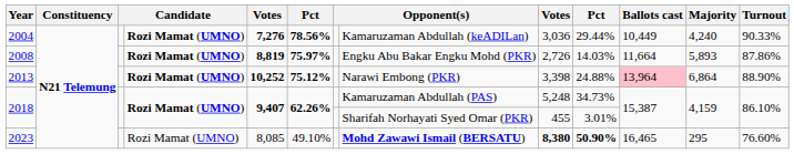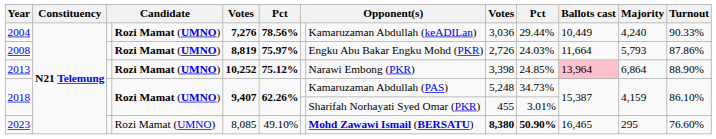 <table class="wikitable" style="margin:0.5em ; font-size:95%">
 <tr>
 <th>Year</th>
 <th>Constituency</th>
 <th colspan=2>Candidate</th>
 <th>Votes</th>
 <th>Pct</th>
 <th colspan=2>Opponent(s)</th>
 <th>Votes</th>
 <th>Pct</th>
 <th>Ballots cast</th>
 <th>Majority</th>
 <th>Turnout</th>
 </tr>
 <tr>
 <td><a href='#'>2004</a></td>
 <td rowspan=6><strong>N21 <a href='#'>Telemung</a></strong></td>
 <td></td>
 <td><strong>Rozi Mamat</strong> (<a href='#'><strong>UMNO</strong></a>)</td>
 <td align="right"><strong>7,276</strong></td>
 <td><strong>78.56%</strong></td>
 <td></td>
 <td>Kamaruzaman Abdullah (<a href='#'>keADILan</a>)</td>
 <td align="right">3,036</td>
 <td>29.44%</td>
 <td>10,449</td>
 <td>4,240</td>
 <td>90.33%</td>
 </tr>
 <tr>
 <td><a href='#'>2008</a></td>
 <td></td>
 <td><strong>Rozi Mamat</strong> (<a href='#'><strong>UMNO</strong></a>)</td>
 <td align="right"><strong>8,819</strong></td>
 <td><strong>75.97%</strong></td>
 <td></td>
 <td>Engku Abu Bakar Engku Mohd (<a href='#'>PKR</a>)</td>
 <td align="right">2,726</td>
-<td>14.03%</td>
+<td>24.03%</td>
 <td>11,664</td>
-<td>5,893</td>
+<td>5,793</td>
 <td>87.86%</td>
 </tr>
 <tr>
 <td><a href='#'>2013</a></td>
 <td></td>
 <td><strong>Rozi Mamat</strong> (<a href='#'><strong>UMNO</strong></a>)</td>
 <td align="right"><strong>10,252</strong></td>
 <td><strong>75.12%</strong></td>
 <td></td>
 <td>Narawi Embong (<a href='#'>PKR</a>)</td>
 <td align="right">3,398</td>
-<td>24.88%</td>
+<td>24.85%</td>
 <td style="background: pink;">13,964</td>
 <td>6,864</td>
 <td>88.90%</td>
 </tr>
 <tr>
 <td rowspan=2><a href='#'>2018</a></td>
 <td rowspan=2 ></td>
 <td rowspan=2><strong>Rozi Mamat</strong> (<a href='#'><strong>UMNO</strong></a>)</td>
 <td rowspan=2 align="right"><strong>9,407</strong></td>
 <td rowspan=2><strong>62.26%</strong></td>
 <td></td>
 <td>Kamaruzaman Abdullah (<a href='#'>PAS</a>)</td>
 <td align="right">5,248</td>
 <td>34.73%</td>
 <td rowspan=2>15,387</td>
 <td rowspan=2>4,159</td>
 <td rowspan=2>86.10%</td>
 </tr>
 <tr>
 <td></td>
 <td>Sharifah Norhayati Syed Omar (<a href='#'>PKR</a>)</td>
 <td align="right">455</td>
 <td align="right">3.01%</td>
 </tr>
 <tr>
 <td><a href='#'>2023</a></td>
 <td></td>
 <td>Rozi Mamat (<a href='#'>UMNO</a>)</td>
 <td align="right">8,085</td>
 <td align="right">49.10%</td>
 <td></td>
 <td><strong><a href='#'>Mohd Zawawi Ismail</a></strong> (<a href='#'><strong>BERSATU</strong></a>)</td>
 <td align="right"><strong>8,380</strong></td>
 <td align="right"><strong>50.90%</strong></td>
 <td rowspan=2>16,465</td>
 <td rowspan=2>295</td>
 <td rowspan=2>76.60%</td>
 </tr>
 </table>
